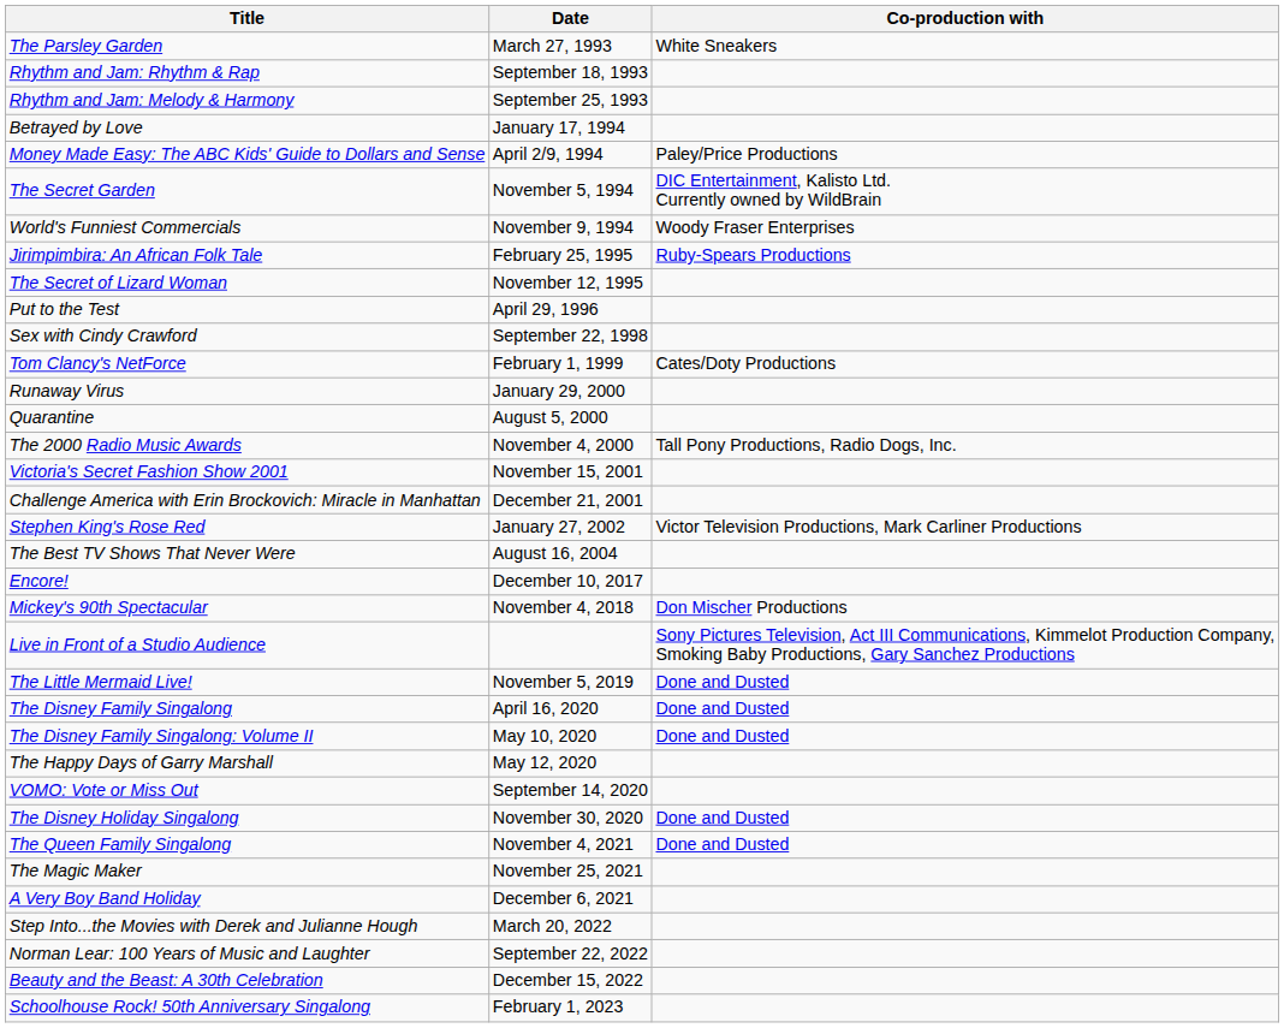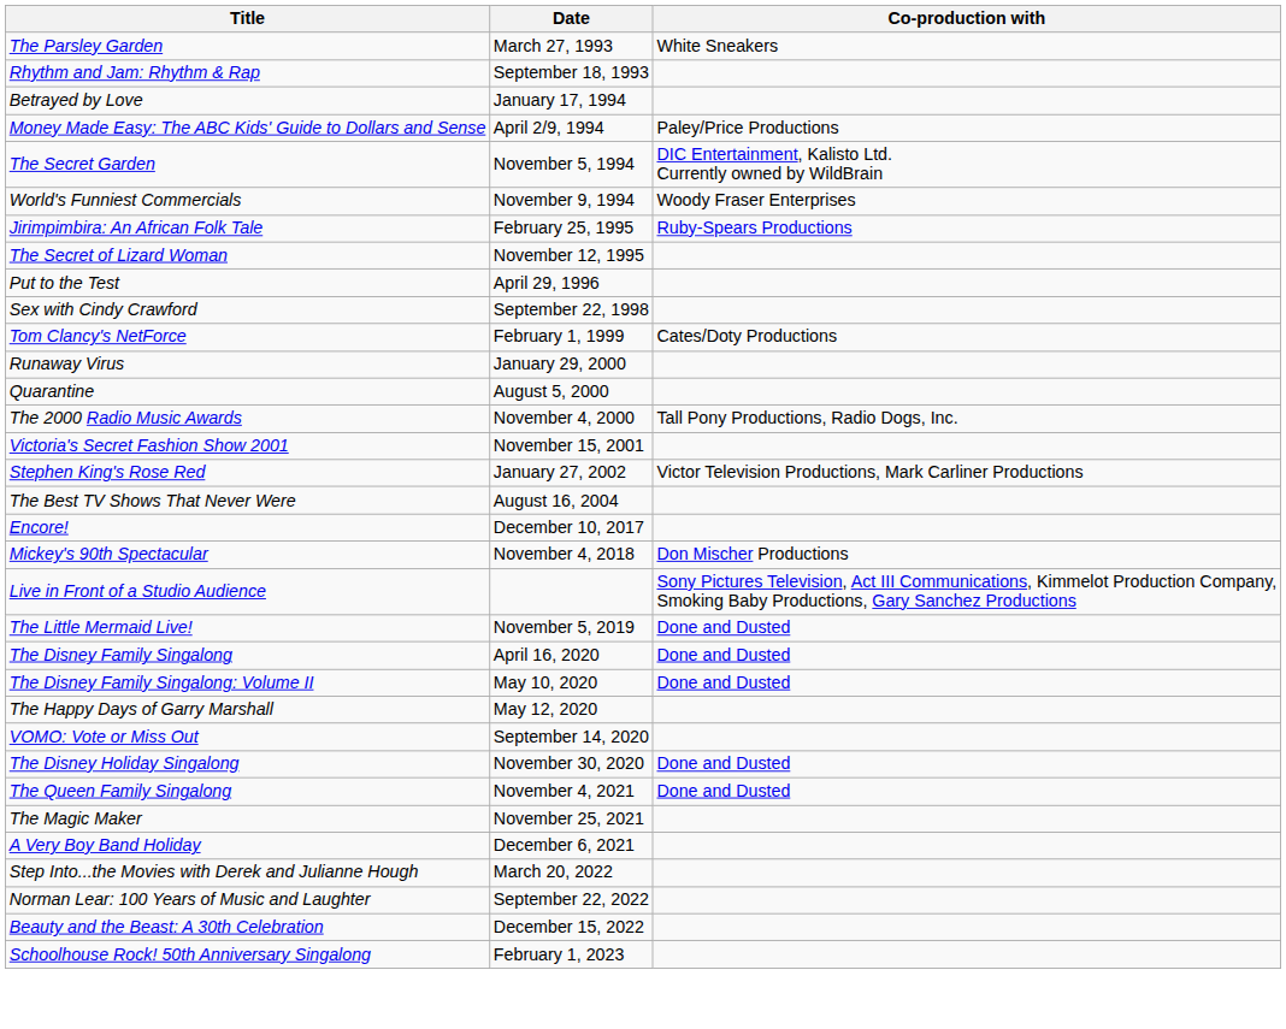 <table class="wikitable sortable">
 <tr>
 <th>Title</th>
 <th>Date</th>
 <th>Co-production with</th>
 </tr>
 <tr>
 <td><em><a href='#'>The Parsley Garden</a></em></td>
 <td>March 27, 1993</td>
 <td>White Sneakers</td>
 </tr>
 <tr>
 <td><em><a href='#'>Rhythm and Jam: Rhythm & Rap</a></em></td>
 <td>September 18, 1993</td>
-<td></td>
-</tr>
-<tr>
-<td><em><a href='#'>Rhythm and Jam: Melody & Harmony</a></em></td>
-<td>September 25, 1993</td>
 <td></td>
 </tr>
 <tr>
 <td><em>Betrayed by Love</em></td>
 <td>January 17, 1994</td>
 <td></td>
 </tr>
 <tr>
 <td><em><a href='#'>Money Made Easy: The ABC Kids' Guide to Dollars and Sense</a></em></td>
 <td>April 2/9, 1994</td>
 <td>Paley/Price Productions</td>
 </tr>
 <tr>
 <td><em><a href='#'>The Secret Garden</a></em></td>
 <td>November 5, 1994</td>
 <td><a href='#'>DIC Entertainment</a>, Kalisto Ltd.<br>Currently owned by WildBrain</td>
 </tr>
 <tr>
 <td><em>World's Funniest Commercials</em></td>
 <td>November 9, 1994</td>
 <td>Woody Fraser Enterprises</td>
 </tr>
 <tr>
 <td><em><a href='#'>Jirimpimbira: An African Folk Tale</a></em></td>
 <td>February 25, 1995</td>
 <td><a href='#'>Ruby-Spears Productions</a></td>
 </tr>
 <tr>
 <td><em><a href='#'>The Secret of Lizard Woman</a></em></td>
 <td>November 12, 1995</td>
 <td></td>
 </tr>
 <tr>
 <td><em>Put to the Test</em></td>
 <td>April 29, 1996</td>
 <td></td>
 </tr>
 <tr>
 <td><em>Sex with Cindy Crawford</em></td>
 <td>September 22, 1998</td>
 <td></td>
 </tr>
 <tr>
 <td><em><a href='#'>Tom Clancy's NetForce</a></em></td>
 <td>February 1, 1999</td>
 <td>Cates/Doty Productions</td>
 </tr>
 <tr>
 <td><em>Runaway Virus</em></td>
 <td>January 29, 2000</td>
 <td></td>
 </tr>
 <tr>
 <td><em>Quarantine</em></td>
 <td>August 5, 2000</td>
 <td></td>
 </tr>
 <tr>
 <td><em>The 2000 <a href='#'>Radio Music Awards</a></em></td>
 <td>November 4, 2000</td>
 <td>Tall Pony Productions, Radio Dogs, Inc.</td>
 </tr>
 <tr>
 <td><em><a href='#'>Victoria's Secret Fashion Show 2001</a></em></td>
 <td>November 15, 2001</td>
-<td></td>
-</tr>
-<tr>
-<td><em>Challenge America with Erin Brockovich: Miracle in Manhattan</em></td>
-<td>December 21, 2001</td>
 <td></td>
 </tr>
 <tr>
 <td><em><a href='#'>Stephen King's Rose Red</a></em></td>
 <td>January 27, 2002</td>
 <td>Victor Television Productions, Mark Carliner Productions</td>
 </tr>
 <tr>
 <td><em>The Best TV Shows That Never Were</em></td>
 <td>August 16, 2004</td>
 <td></td>
 </tr>
 <tr>
 <td><em><a href='#'>Encore!</a></em></td>
 <td>December 10, 2017</td>
 <td></td>
 </tr>
 <tr>
 <td><em><a href='#'>Mickey's 90th Spectacular</a></em></td>
 <td>November 4, 2018</td>
 <td><a href='#'>Don Mischer</a> Productions</td>
 </tr>
 <tr>
 <td><em><a href='#'>Live in Front of a Studio Audience</a></em></td>
 <td></td>
 <td><a href='#'>Sony Pictures Television</a>, <a href='#'>Act III Communications</a>, Kimmelot Production Company,<br>Smoking Baby Productions, <a href='#'>Gary Sanchez Productions</a></td>
 </tr>
 <tr>
 <td><em><a href='#'>The Little Mermaid Live!</a></em></td>
 <td>November 5, 2019</td>
 <td><a href='#'>Done and Dusted</a></td>
 </tr>
 <tr>
 <td><em><a href='#'>The Disney Family Singalong</a></em></td>
 <td>April 16, 2020</td>
 <td><a href='#'>Done and Dusted</a></td>
 </tr>
 <tr>
 <td><em><a href='#'>The Disney Family Singalong: Volume II</a></em></td>
 <td>May 10, 2020</td>
 <td><a href='#'>Done and Dusted</a></td>
 </tr>
 <tr>
 <td><em>The Happy Days of Garry Marshall</em></td>
 <td>May 12, 2020</td>
 <td></td>
 </tr>
 <tr>
 <td><em><a href='#'>VOMO: Vote or Miss Out</a></em></td>
 <td>September 14, 2020</td>
 <td></td>
 </tr>
 <tr>
 <td><em><a href='#'>The Disney Holiday Singalong</a></em></td>
 <td>November 30, 2020</td>
 <td><a href='#'>Done and Dusted</a></td>
 </tr>
 <tr>
 <td><em><a href='#'>The Queen Family Singalong</a></em></td>
 <td>November 4, 2021</td>
 <td><a href='#'>Done and Dusted</a></td>
 </tr>
 <tr>
 <td><em>The Magic Maker</em></td>
 <td>November 25, 2021</td>
 <td></td>
 </tr>
 <tr>
 <td><em><a href='#'>A Very Boy Band Holiday</a></em></td>
 <td>December 6, 2021</td>
 <td></td>
 </tr>
 <tr>
 <td><em>Step Into...the Movies with Derek and Julianne Hough</em></td>
 <td>March 20, 2022</td>
 <td></td>
 </tr>
 <tr>
 <td><em>Norman Lear: 100 Years of Music and Laughter</em></td>
 <td>September 22, 2022</td>
 <td></td>
 </tr>
 <tr>
 <td><em><a href='#'>Beauty and the Beast: A 30th Celebration</a></em></td>
 <td>December 15, 2022</td>
 <td></td>
 </tr>
 <tr>
 <td><em><a href='#'>Schoolhouse Rock! 50th Anniversary Singalong</a></em></td>
 <td>February 1, 2023</td>
 <td></td>
 </tr>
 </table>
